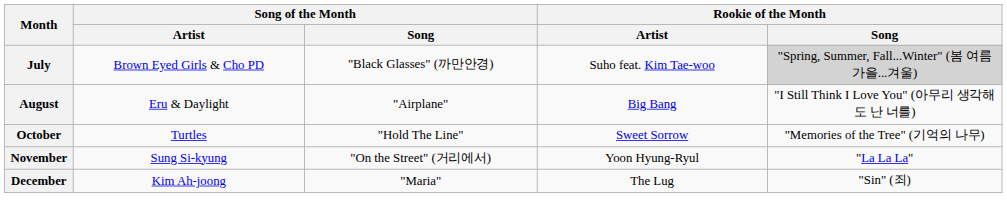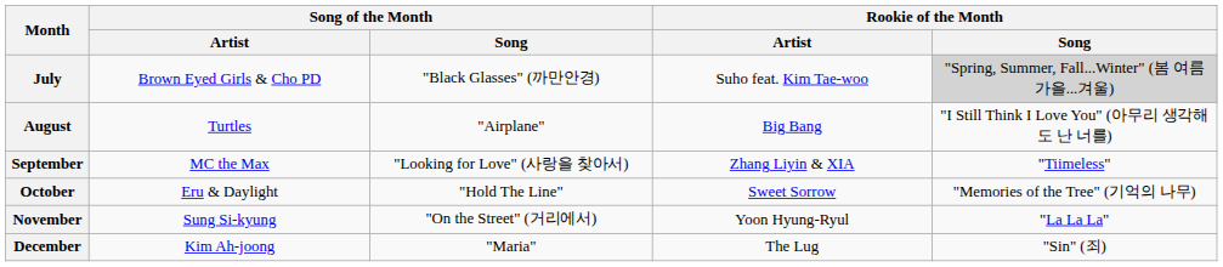 <table class="wikitable plainrowheaders" style="text-align:center;">
 <tr>
 <th rowspan="2" style="width:5em;">Month</th>
 <th colspan="2">Song of the Month</th>
 <th colspan="2">Rookie of the Month</th>
 </tr>
 <tr>
 <th style="width:20em;">Artist</th>
 <th style="width:20em;">Song</th>
 <th style="width:20em;">Artist</th>
 <th style="width:20em;">Song</th>
 </tr>
 <tr>
 <th>July</th>
 <td><a href='#'>Brown Eyed Girls</a> & <a href='#'>Cho PD</a></td>
 <td>"Black Glasses" (까만안경)</td>
 <td>Suho feat. <a href='#'>Kim Tae-woo</a></td>
 <td style="background: lightgrey;">"Spring, Summer, Fall...Winter" (봄 여름 가을...겨울)</td>
 </tr>
 <tr>
 <th>August</th>
-<td><a href='#'>Eru</a> & Daylight</td>
+<td><a href='#'>Turtles</a></td>
 <td>"Airplane"</td>
 <td><a href='#'>Big Bang</a></td>
 <td>"I Still Think I Love You" (아무리 생각해도 난 너를)</td>
 </tr>
 <tr>
+<th>September</th>
+<td><a href='#'>MC the Max</a></td>
+<td>"Looking for Love" (사랑을 찾아서)</td>
+<td><a href='#'>Zhang Liyin</a> & <a href='#'>XIA</a></td>
+<td>"<a href='#'>Tiimeless</a>"</td>
+</tr>
+<tr>
 <th>October</th>
-<td><a href='#'>Turtles</a></td>
+<td><a href='#'>Eru</a> & Daylight</td>
 <td>"Hold The Line"</td>
 <td><a href='#'>Sweet Sorrow</a></td>
 <td>"Memories of the Tree" (기억의 나무)</td>
 </tr>
 <tr>
 <th>November</th>
 <td><a href='#'>Sung Si-kyung</a></td>
 <td>"On the Street" (거리에서)</td>
 <td>Yoon Hyung-Ryul</td>
 <td>"<a href='#'>La La La</a>"</td>
 </tr>
 <tr>
 <th>December</th>
 <td><a href='#'>Kim Ah-joong</a></td>
 <td>"Maria"</td>
 <td>The Lug</td>
 <td>"Sin" (죄)</td>
 </tr>
 </table>
